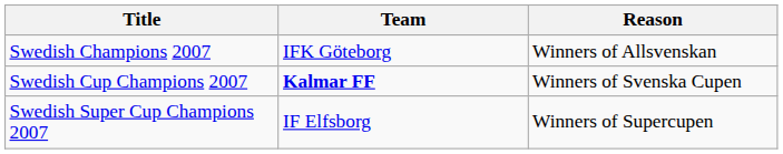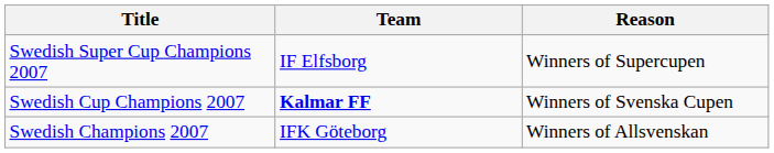 <table class="wikitable" style="text-align: left;">
 <tr>
 <th style="width: 220px;">Title</th>
 <th style="width: 200px;">Team</th>
 <th style="width: 200px;">Reason</th>
 </tr>
 <tr>
-<td><a href='#'>Swedish Champions</a> <a href='#'>2007</a></td>
-<td><a href='#'>IFK Göteborg</a></td>
-<td>Winners of Allsvenskan</td>
+<td><a href='#'>Swedish Super Cup Champions</a> <a href='#'>2007</a></td>
+<td><a href='#'>IF Elfsborg</a></td>
+<td>Winners of Supercupen</td>
 </tr>
 <tr>
 <td><a href='#'>Swedish Cup Champions</a> <a href='#'>2007</a></td>
 <td><strong><a href='#'>Kalmar FF</a></strong></td>
 <td>Winners of Svenska Cupen</td>
 </tr>
 <tr>
-<td><a href='#'>Swedish Super Cup Champions</a> <a href='#'>2007</a></td>
-<td><a href='#'>IF Elfsborg</a></td>
-<td>Winners of Supercupen</td>
+<td><a href='#'>Swedish Champions</a> <a href='#'>2007</a></td>
+<td><a href='#'>IFK Göteborg</a></td>
+<td>Winners of Allsvenskan</td>
 </tr>
 </table>
